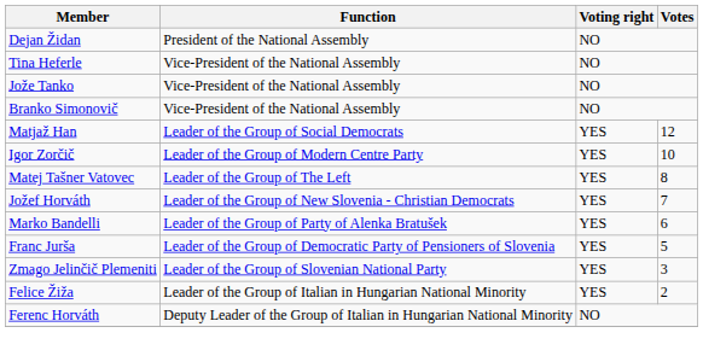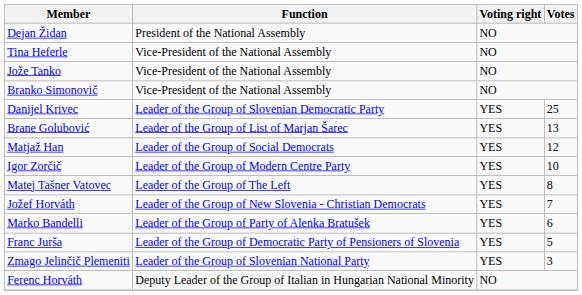 <table class="wikitable">
 <tr>
 <th>Member</th>
 <th>Function</th>
 <th>Voting right</th>
 <th>Votes</th>
 </tr>
 <tr>
 <td><a href='#'>Dejan Židan</a></td>
 <td>President of the National Assembly</td>
 <td colspan="2">NO</td>
 </tr>
 <tr>
 <td><a href='#'>Tina Heferle</a></td>
 <td>Vice-President of the National Assembly</td>
 <td colspan="2">NO</td>
 </tr>
 <tr>
 <td><a href='#'>Jože Tanko</a></td>
 <td>Vice-President of the National Assembly</td>
 <td colspan="2">NO</td>
 </tr>
 <tr>
 <td><a href='#'>Branko Simonovič</a></td>
 <td>Vice-President of the National Assembly</td>
 <td colspan="2">NO</td>
+</tr>
+<tr>
+<td><a href='#'>Danijel Krivec</a></td>
+<td><a href='#'>Leader of the Group of Slovenian Democratic Party</a></td>
+<td>YES</td>
+<td>25</td>
+</tr>
+<tr>
+<td><a href='#'>Brane Golubović</a></td>
+<td><a href='#'>Leader of the Group of List of Marjan Šarec</a></td>
+<td>YES</td>
+<td>13</td>
 </tr>
 <tr>
 <td><a href='#'>Matjaž Han</a></td>
 <td><a href='#'>Leader of the Group of Social Democrats</a></td>
 <td>YES</td>
 <td>12</td>
 </tr>
 <tr>
 <td><a href='#'>Igor Zorčič</a></td>
 <td><a href='#'>Leader of the Group of Modern Centre Party</a></td>
 <td>YES</td>
 <td>10</td>
 </tr>
 <tr>
 <td><a href='#'>Matej Tašner Vatovec</a></td>
 <td><a href='#'>Leader of the Group of The Left</a></td>
 <td>YES</td>
 <td>8</td>
 </tr>
 <tr>
 <td><a href='#'>Jožef Horváth</a></td>
 <td><a href='#'>Leader of the Group of New Slovenia - Christian Democrats</a></td>
 <td>YES</td>
 <td>7</td>
 </tr>
 <tr>
 <td><a href='#'>Marko Bandelli</a></td>
 <td><a href='#'>Leader of the Group of Party of Alenka Bratušek</a></td>
 <td>YES</td>
 <td>6</td>
 </tr>
 <tr>
 <td><a href='#'>Franc Jurša</a></td>
 <td><a href='#'>Leader of the Group of Democratic Party of Pensioners of Slovenia</a></td>
 <td>YES</td>
 <td>5</td>
 </tr>
 <tr>
 <td><a href='#'>Zmago Jelinčič Plemeniti</a></td>
 <td><a href='#'>Leader of the Group of Slovenian National Party</a></td>
 <td>YES</td>
 <td>3</td>
 </tr>
 <tr>
-<td><a href='#'>Felice Žiža</a></td>
-<td>Leader of the Group of Italian in Hungarian National Minority</td>
-<td>YES</td>
-<td>2</td>
-</tr>
-<tr>
 <td><a href='#'>Ferenc Horváth</a></td>
 <td>Deputy Leader of the Group of Italian in Hungarian National Minority</td>
 <td colspan="2">NO</td>
 </tr>
 <tr>
 </tr>
 </table>
